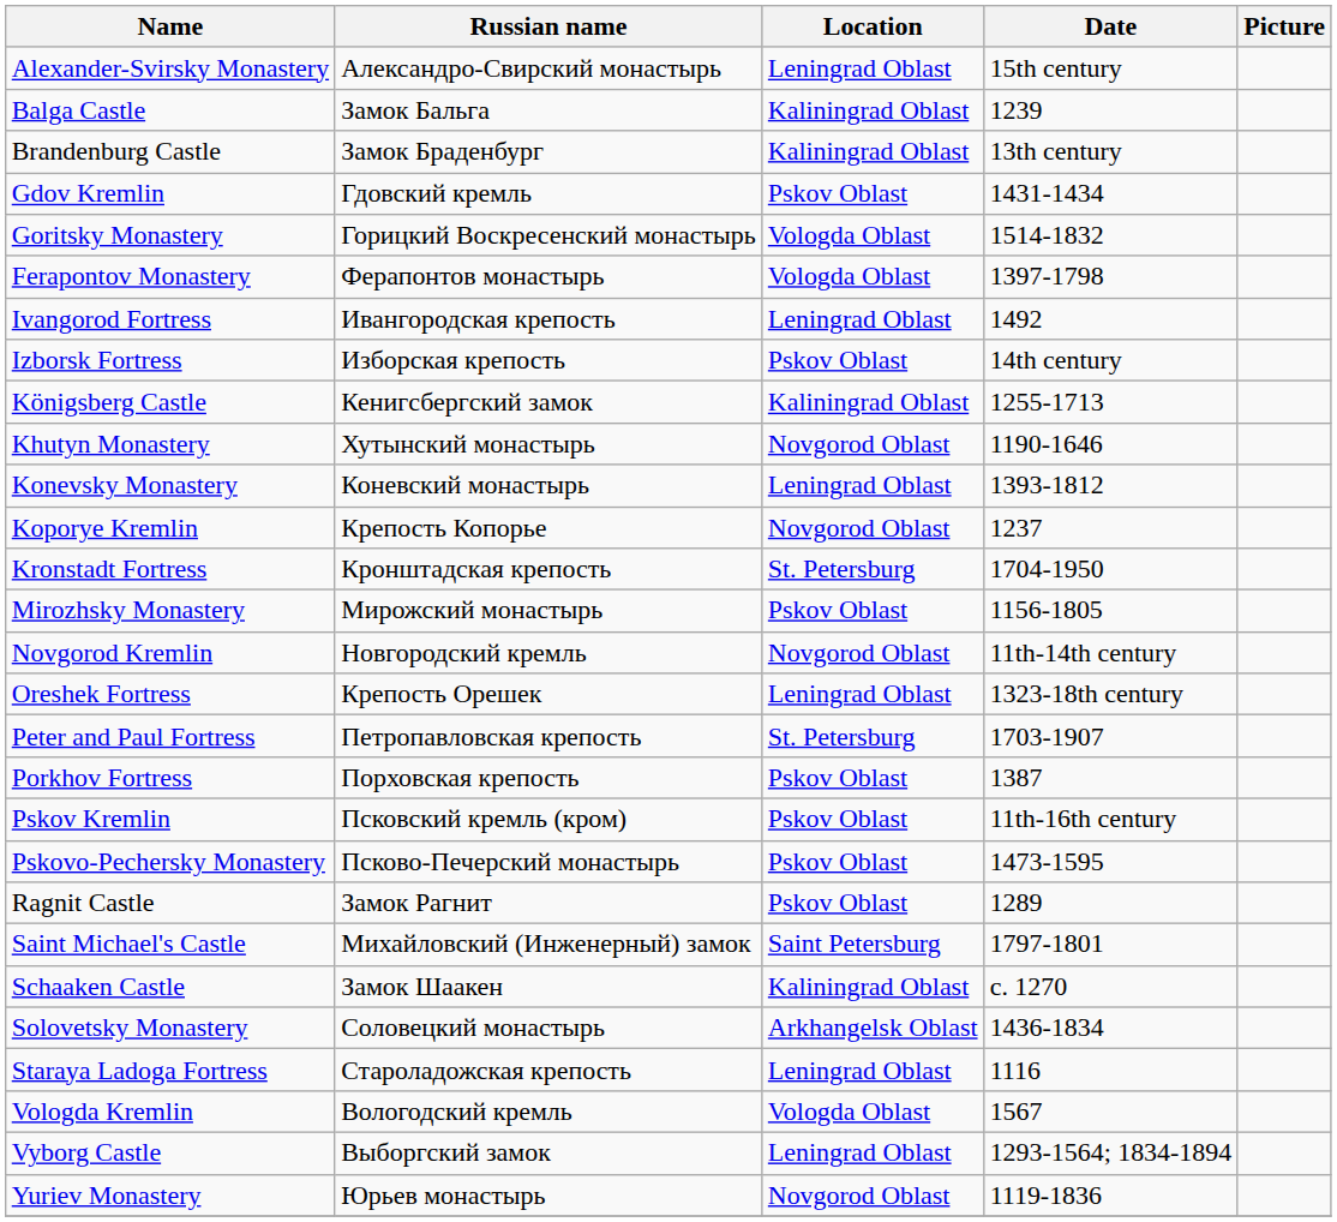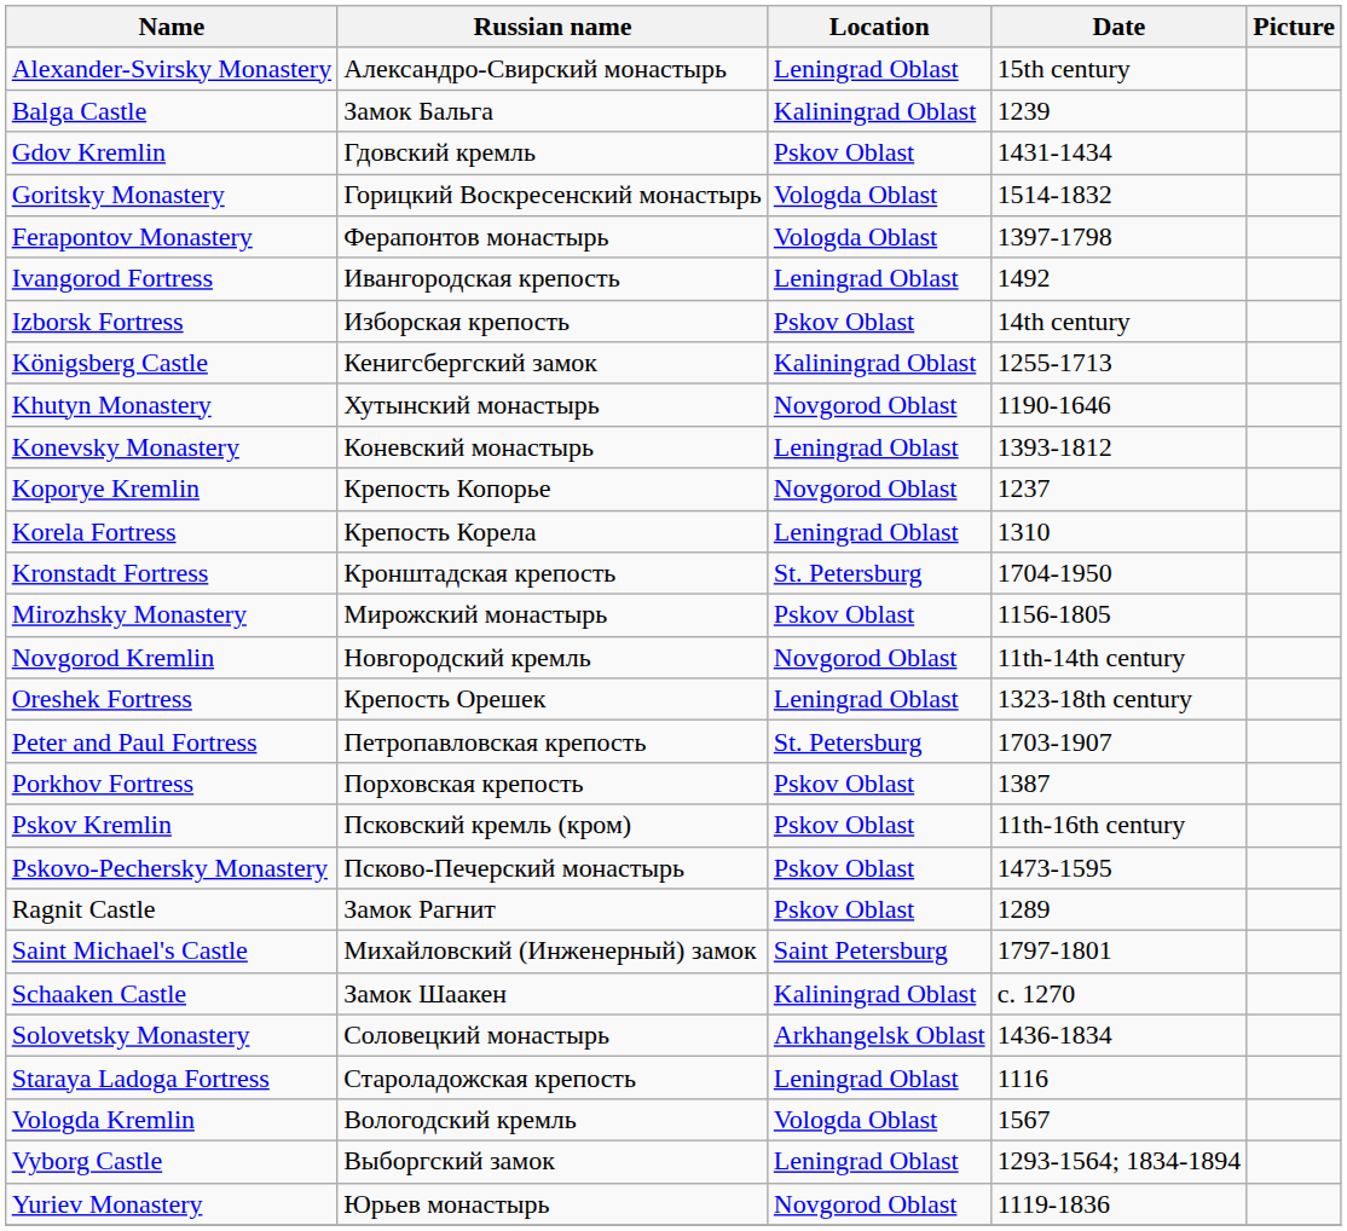 <table class="sortable wikitable">
 <tr>
 <th>Name</th>
 <th>Russian name</th>
 <th>Location</th>
 <th>Date</th>
 <th>Picture</th>
 </tr>
 <tr ---->
 <td><a href='#'>Alexander-Svirsky Monastery</a></td>
 <td>Александро-Свирский монастырь</td>
 <td><a href='#'>Leningrad Oblast</a></td>
 <td>15th century</td>
 <td></td>
 </tr>
 <tr ---->
 <td><a href='#'>Balga Castle</a></td>
 <td>Замок Бальга</td>
 <td><a href='#'>Kaliningrad Oblast</a></td>
 <td>1239</td>
-<td></td>
-</tr>
-<tr ---->
-<td>Brandenburg Castle</td>
-<td>Замок Браденбург</td>
-<td><a href='#'>Kaliningrad Oblast</a></td>
-<td>13th century</td>
 <td></td>
 </tr>
 <tr ---->
 <td><a href='#'>Gdov Kremlin</a></td>
 <td>Гдовский кремль</td>
 <td><a href='#'>Pskov Oblast</a></td>
 <td>1431-1434</td>
 <td></td>
 </tr>
 <tr ---->
 <td><a href='#'>Goritsky Monastery</a></td>
 <td>Горицкий Воскресенский монастырь</td>
 <td><a href='#'>Vologda Oblast</a></td>
 <td>1514-1832</td>
 <td></td>
 </tr>
 <tr ---->
 <td><a href='#'>Ferapontov Monastery</a></td>
 <td>Ферапонтов монастырь</td>
 <td><a href='#'>Vologda Oblast</a></td>
 <td>1397-1798</td>
 <td></td>
 </tr>
 <tr ---->
 <td><a href='#'>Ivangorod Fortress</a></td>
 <td>Ивангородская крепость</td>
 <td><a href='#'>Leningrad Oblast</a></td>
 <td>1492</td>
 <td></td>
 </tr>
 <tr ---->
 <td><a href='#'>Izborsk Fortress</a></td>
 <td>Изборская крепость</td>
 <td><a href='#'>Pskov Oblast</a></td>
 <td>14th century</td>
 <td></td>
 </tr>
 <tr ---->
 <td><a href='#'>Königsberg Castle</a></td>
 <td>Кенигсбергский замок</td>
 <td><a href='#'>Kaliningrad Oblast</a></td>
 <td>1255-1713</td>
 <td></td>
 </tr>
 <tr ---->
 <td><a href='#'>Khutyn Monastery</a></td>
 <td>Хутынский монастырь</td>
 <td><a href='#'>Novgorod Oblast</a></td>
 <td>1190-1646</td>
 <td></td>
 </tr>
 <tr ---->
 <td><a href='#'>Konevsky Monastery</a></td>
 <td>Коневский монастырь</td>
 <td><a href='#'>Leningrad Oblast</a></td>
 <td>1393-1812</td>
 <td></td>
 </tr>
 <tr ---->
 <td><a href='#'>Koporye Kremlin</a></td>
 <td>Крепость Копорье</td>
 <td><a href='#'>Novgorod Oblast</a></td>
 <td>1237</td>
+<td></td>
+</tr>
+<tr ---->
+<td><a href='#'>Korela Fortress</a></td>
+<td>Крепость Корела</td>
+<td><a href='#'>Leningrad Oblast</a></td>
+<td>1310</td>
 <td></td>
 </tr>
 <tr ---->
 <td><a href='#'>Kronstadt Fortress</a></td>
 <td>Кронштадская крепость</td>
 <td><a href='#'>St. Petersburg</a></td>
 <td>1704-1950</td>
 <td></td>
 </tr>
 <tr ---->
 <td><a href='#'>Mirozhsky Monastery</a></td>
 <td>Мирожский монастырь</td>
 <td><a href='#'>Pskov Oblast</a></td>
 <td>1156-1805</td>
 <td></td>
 </tr>
 <tr ---->
 <td><a href='#'>Novgorod Kremlin</a></td>
 <td>Новгородский кремль</td>
 <td><a href='#'>Novgorod Oblast</a></td>
 <td>11th-14th century</td>
 <td></td>
 </tr>
 <tr ---->
 <td><a href='#'>Oreshek Fortress</a></td>
 <td>Крепость Орешек</td>
 <td><a href='#'>Leningrad Oblast</a></td>
 <td>1323-18th century</td>
 <td></td>
 </tr>
 <tr ---->
 <td><a href='#'>Peter and Paul Fortress</a></td>
 <td>Петропавловская крепость</td>
 <td><a href='#'>St. Petersburg</a></td>
 <td>1703-1907</td>
 <td></td>
 </tr>
 <tr ---->
 <td><a href='#'>Porkhov Fortress</a></td>
 <td>Порховская крепость</td>
 <td><a href='#'>Pskov Oblast</a></td>
 <td>1387</td>
 <td></td>
 </tr>
 <tr ---->
 <td><a href='#'>Pskov Kremlin</a></td>
 <td>Псковский кремль (кром)</td>
 <td><a href='#'>Pskov Oblast</a></td>
 <td>11th-16th century</td>
 <td></td>
 </tr>
 <tr ---->
 <td><a href='#'>Pskovo-Pechersky Monastery</a></td>
 <td>Псково-Печерский монастырь</td>
 <td><a href='#'>Pskov Oblast</a></td>
 <td>1473-1595</td>
 <td></td>
 </tr>
 <tr ---->
 <td>Ragnit Castle</td>
 <td>Замок Рагнит</td>
 <td><a href='#'>Pskov Oblast</a></td>
 <td>1289</td>
 <td></td>
 </tr>
 <tr ---->
 <td><a href='#'>Saint Michael's Castle</a></td>
 <td>Михайловский (Инженерный) замок</td>
 <td><a href='#'>Saint Petersburg</a></td>
 <td>1797-1801</td>
 <td></td>
 </tr>
 <tr ---->
 <td><a href='#'>Schaaken Castle</a></td>
 <td>Замок Шаакен</td>
 <td><a href='#'>Kaliningrad Oblast</a></td>
 <td>c. 1270</td>
 <td></td>
 </tr>
 <tr ---->
 <td><a href='#'>Solovetsky Monastery</a></td>
 <td>Соловецкий монастырь</td>
 <td><a href='#'>Arkhangelsk Oblast</a></td>
 <td>1436-1834</td>
 <td></td>
 </tr>
 <tr ---->
 <td><a href='#'>Staraya Ladoga Fortress</a></td>
 <td>Староладожская крепость</td>
 <td><a href='#'>Leningrad Oblast</a></td>
 <td>1116</td>
 <td></td>
 </tr>
 <tr ---->
 <td><a href='#'>Vologda Kremlin</a></td>
 <td>Вологодский кремль</td>
 <td><a href='#'>Vologda Oblast</a></td>
 <td>1567</td>
 <td></td>
 </tr>
 <tr ---->
 <td><a href='#'>Vyborg Castle</a></td>
 <td>Выборгский замок</td>
 <td><a href='#'>Leningrad Oblast</a></td>
 <td>1293-1564; 1834-1894</td>
 <td></td>
 </tr>
 <tr ---->
 <td><a href='#'>Yuriev Monastery</a></td>
 <td>Юрьев монастырь</td>
 <td><a href='#'>Novgorod Oblast</a></td>
 <td>1119-1836</td>
 <td></td>
 </tr>
 <tr ---->
 </tr>
 </table>
